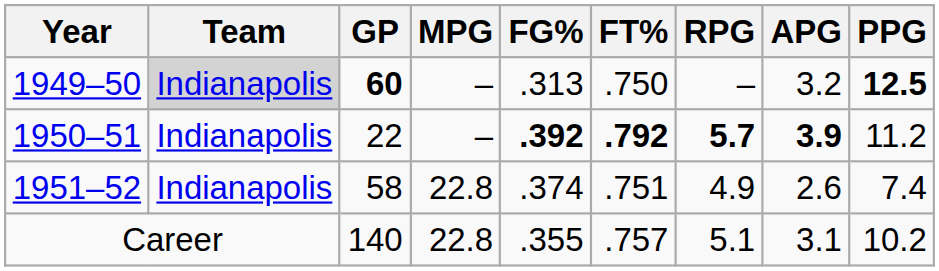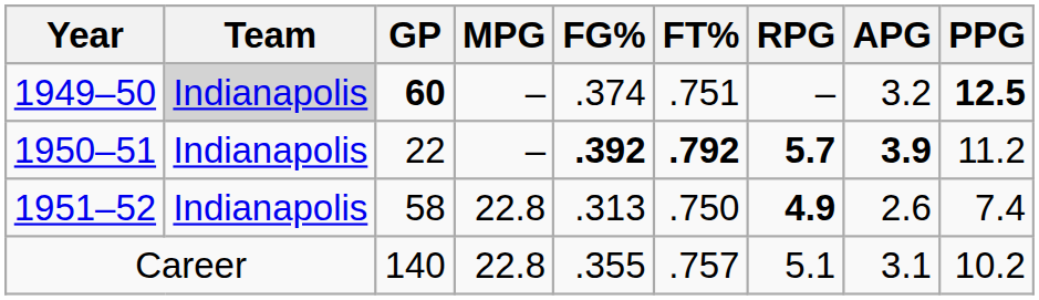 <table class="wikitable sortable" style="font-size:95%; text-align:right;">
 <tr>
 <th>Year</th>
 <th>Team</th>
 <th>GP</th>
 <th>MPG</th>
 <th>FG%</th>
 <th>FT%</th>
 <th>RPG</th>
 <th>APG</th>
 <th>PPG</th>
 </tr>
 <tr>
 <td style="text-align:left;"><a href='#'>1949–50</a></td>
 <td style="background: lightgrey; text-align:left;"><a href='#'>Indianapolis</a></td>
 <td><strong>60</strong></td>
 <td>–</td>
-<td>.313</td>
-<td>.750</td>
+<td>.374</td>
+<td>.751</td>
 <td>–</td>
 <td>3.2</td>
 <td><strong>12.5</strong></td>
 </tr>
 <tr>
 <td style="text-align:left;"><a href='#'>1950–51</a></td>
 <td style="text-align:left;"><a href='#'>Indianapolis</a></td>
 <td>22</td>
 <td>–</td>
 <td><strong>.392</strong></td>
 <td><strong>.792</strong></td>
 <td><strong>5.7</strong></td>
 <td><strong>3.9</strong></td>
 <td>11.2</td>
 </tr>
 <tr>
 <td style="text-align:left;"><a href='#'>1951–52</a></td>
 <td style="text-align:left;"><a href='#'>Indianapolis</a></td>
 <td>58</td>
 <td>22.8</td>
-<td>.374</td>
-<td>.751</td>
-<td>4.9</td>
+<td>.313</td>
+<td>.750</td>
+<td><strong>4.9</strong></td>
 <td>2.6</td>
 <td>7.4</td>
 </tr>
 <tr class="sortbottom">
 <td style="text-align:center;" colspan="2">Career</td>
 <td>140</td>
 <td>22.8</td>
 <td>.355</td>
 <td>.757</td>
 <td>5.1</td>
 <td>3.1</td>
 <td>10.2</td>
 </tr>
 </table>
